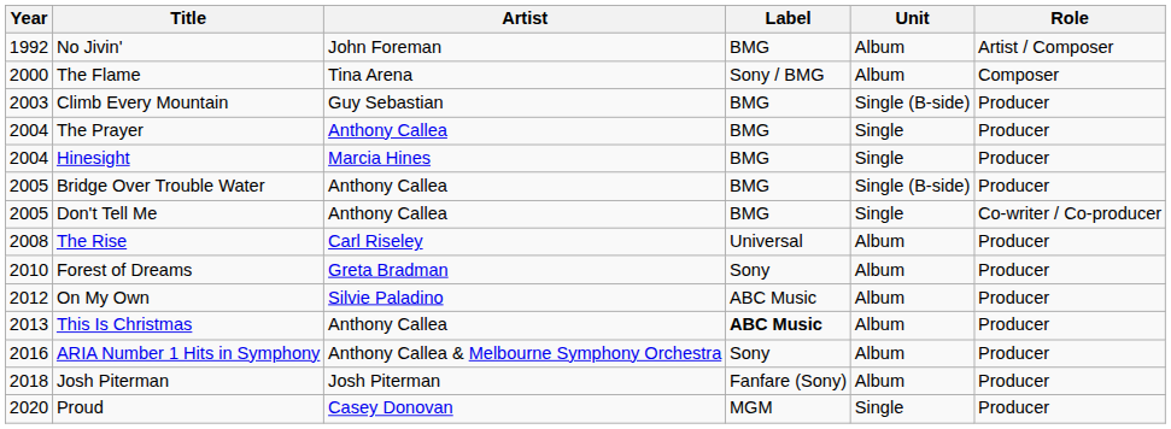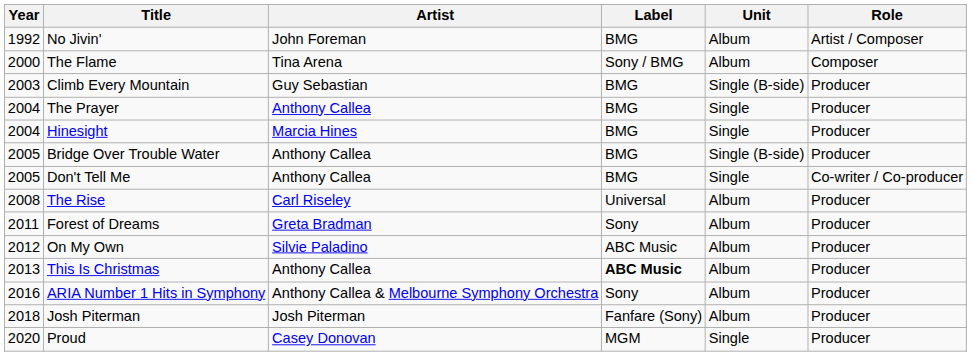 <table class="wikitable">
 <tr>
 <th>Year</th>
 <th>Title</th>
 <th>Artist</th>
 <th>Label</th>
 <th>Unit</th>
 <th>Role</th>
 </tr>
 <tr>
 <td>1992</td>
 <td>No Jivin'</td>
 <td>John Foreman</td>
 <td>BMG</td>
 <td>Album</td>
 <td>Artist / Composer</td>
 </tr>
 <tr>
 <td>2000</td>
 <td>The Flame</td>
 <td>Tina Arena</td>
 <td>Sony / BMG</td>
 <td>Album</td>
 <td>Composer</td>
 </tr>
 <tr>
 <td>2003</td>
 <td>Climb Every Mountain</td>
 <td>Guy Sebastian</td>
 <td>BMG</td>
 <td>Single (B-side)</td>
 <td>Producer</td>
 </tr>
 <tr>
 <td>2004</td>
 <td>The Prayer</td>
 <td><a href='#'>Anthony Callea</a></td>
 <td>BMG</td>
 <td>Single</td>
 <td>Producer</td>
 </tr>
 <tr>
 <td>2004</td>
 <td><a href='#'>Hinesight</a></td>
 <td><a href='#'>Marcia Hines</a></td>
 <td>BMG</td>
 <td>Single</td>
 <td>Producer</td>
 </tr>
 <tr>
 <td>2005</td>
 <td>Bridge Over Trouble Water</td>
 <td>Anthony Callea</td>
 <td>BMG</td>
 <td>Single (B-side)</td>
 <td>Producer</td>
 </tr>
 <tr>
 <td>2005</td>
 <td>Don't Tell Me</td>
 <td>Anthony Callea</td>
 <td>BMG</td>
 <td>Single</td>
 <td>Co-writer / Co-producer</td>
 </tr>
 <tr>
 <td>2008</td>
 <td><a href='#'>The Rise</a></td>
 <td><a href='#'>Carl Riseley</a></td>
 <td>Universal</td>
 <td>Album</td>
 <td>Producer</td>
 </tr>
 <tr>
-<td>2010</td>
+<td>2011</td>
 <td>Forest of Dreams</td>
 <td><a href='#'>Greta Bradman</a></td>
 <td>Sony</td>
 <td>Album</td>
 <td>Producer</td>
 </tr>
 <tr>
 <td>2012</td>
 <td>On My Own</td>
 <td><a href='#'>Silvie Paladino</a></td>
 <td>ABC Music</td>
 <td>Album</td>
 <td>Producer</td>
 </tr>
 <tr>
 <td>2013</td>
 <td><a href='#'>This Is Christmas</a></td>
 <td>Anthony Callea</td>
 <td><strong>ABC Music</strong></td>
 <td>Album</td>
 <td>Producer</td>
 </tr>
 <tr>
 <td>2016</td>
 <td><a href='#'>ARIA Number 1 Hits in Symphony</a></td>
 <td>Anthony Callea & <a href='#'>Melbourne Symphony Orchestra</a></td>
 <td>Sony</td>
 <td>Album</td>
 <td>Producer</td>
 </tr>
 <tr>
 <td>2018</td>
 <td>Josh Piterman</td>
 <td>Josh Piterman</td>
 <td>Fanfare (Sony)</td>
 <td>Album</td>
 <td>Producer</td>
 </tr>
 <tr>
 <td>2020</td>
 <td>Proud</td>
 <td><a href='#'>Casey Donovan</a></td>
 <td>MGM</td>
 <td>Single</td>
 <td>Producer</td>
 </tr>
 </table>
